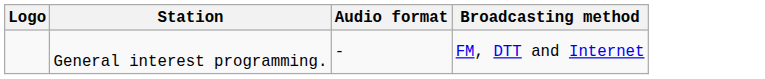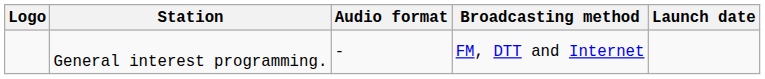 <table class="wikitable">
 <tr>
 <th>Logo</th>
 <th>Station</th>
 <th>Audio format</th>
 <th>Broadcasting method</th>
+<th>Launch date</th>
 </tr>
 <tr>
 <td></td>
 <td><strong><em></em></strong><br>General interest programming.</td>
 <td>-</td>
 <td><a href='#'>FM</a>, <a href='#'>DTT</a> and <a href='#'>Internet</a></td>
+<td></td>
 </tr>
 </table>
